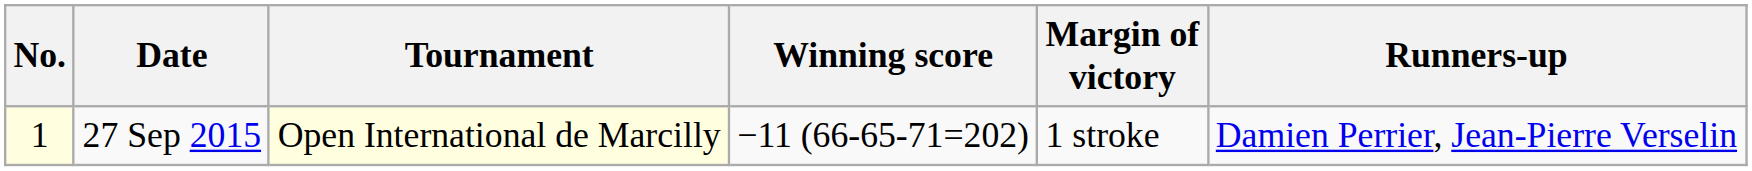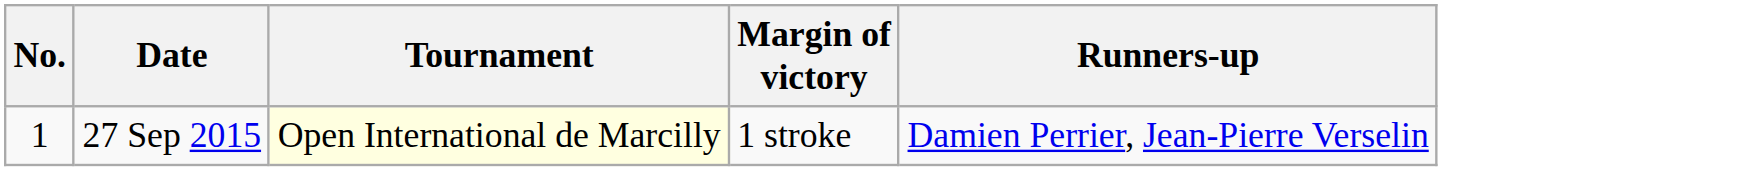 <table class="wikitable" style="font-size:95%;">
 <tr>
 <th>No.</th>
 <th>Date</th>
 <th>Tournament</th>
-<th>Winning score</th>
 <th>Margin of<br>victory</th>
 <th>Runners-up</th>
 </tr>
 <tr>
-<td align=center style="background: lightyellow;">1</td>
+<td align=center>1</td>
 <td align=right>27 Sep <a href='#'>2015</a></td>
 <td style="background: lightyellow;">Open International de Marcilly</td>
-<td>−11 (66-65-71=202)</td>
 <td>1 stroke</td>
 <td> <a href='#'>Damien Perrier</a>,  <a href='#'>Jean-Pierre Verselin</a></td>
 </tr>
 </table>
